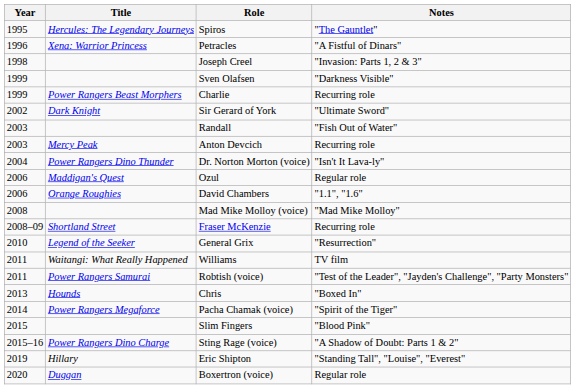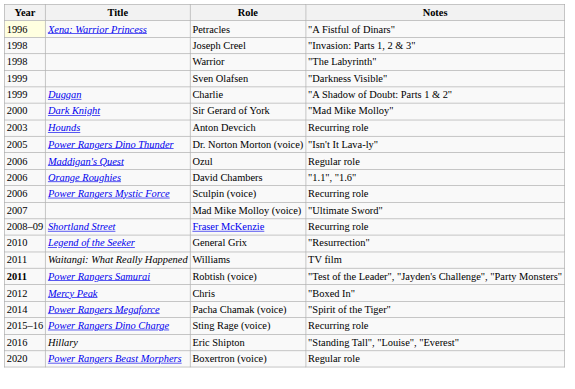 <table class="wikitable sortable">
 <tr>
 <th>Year</th>
 <th>Title</th>
 <th>Role</th>
 <th class="unsortable">Notes</th>
 </tr>
 <tr>
-<td>1995</td>
-<td><em><a href='#'>Hercules: The Legendary Journeys</a></em></td>
-<td>Spiros</td>
-<td>"<a href='#'>The Gauntlet</a>"</td>
-</tr>
-<tr>
-<td>1996</td>
+<td style="background: lightyellow;">1996</td>
 <td><em><a href='#'>Xena: Warrior Princess</a></em></td>
 <td>Petracles</td>
 <td>"A Fistful of Dinars"</td>
 </tr>
 <tr>
 <td>1998</td>
 <td><em></em></td>
 <td>Joseph Creel</td>
 <td>"Invasion: Parts 1, 2 & 3"</td>
 </tr>
 <tr>
+<td>1998</td>
+<td><em></em></td>
+<td>Warrior</td>
+<td>"The Labyrinth"</td>
+</tr>
+<tr>
 <td>1999</td>
 <td><em></em></td>
 <td>Sven Olafsen</td>
 <td>"Darkness Visible"</td>
 </tr>
 <tr>
 <td>1999</td>
-<td><em><a href='#'>Power Rangers Beast Morphers</a></em></td>
+<td><em><a href='#'>Duggan</a></em></td>
 <td>Charlie</td>
-<td>Recurring role</td>
+<td>"A Shadow of Doubt: Parts 1 & 2"</td>
 </tr>
 <tr>
-<td>2002</td>
+<td>2000</td>
 <td><em><a href='#'>Dark Knight</a></em></td>
 <td>Sir Gerard of York</td>
-<td>"Ultimate Sword"</td>
+<td>"Mad Mike Molloy"</td>
 </tr>
 <tr>
 <td>2003</td>
-<td><em></em></td>
-<td>Randall</td>
-<td>"Fish Out of Water"</td>
-</tr>
-<tr>
-<td>2003</td>
-<td><em><a href='#'>Mercy Peak</a></em></td>
+<td><em><a href='#'>Hounds</a></em></td>
 <td>Anton Devcich</td>
 <td>Recurring role</td>
 </tr>
 <tr>
-<td>2004</td>
+<td>2005</td>
 <td><em><a href='#'>Power Rangers Dino Thunder</a></em></td>
 <td>Dr. Norton Morton (voice)</td>
 <td>"Isn't It Lava-ly"</td>
 </tr>
 <tr>
 <td>2006</td>
 <td><em><a href='#'>Maddigan's Quest</a></em></td>
 <td>Ozul</td>
 <td>Regular role</td>
 </tr>
 <tr>
 <td>2006</td>
 <td><em><a href='#'>Orange Roughies</a></em></td>
 <td>David Chambers</td>
 <td>"1.1", "1.6"</td>
 </tr>
 <tr>
-<td>2008</td>
+<td>2006</td>
+<td><em><a href='#'>Power Rangers Mystic Force</a></em></td>
+<td>Sculpin (voice)</td>
+<td>Recurring role</td>
+</tr>
+<tr>
+<td>2007</td>
 <td><em></em></td>
 <td>Mad Mike Molloy (voice)</td>
-<td>"Mad Mike Molloy"</td>
+<td>"Ultimate Sword"</td>
 </tr>
 <tr>
 <td>2008–09</td>
 <td><em><a href='#'>Shortland Street</a></em></td>
 <td><a href='#'>Fraser McKenzie</a></td>
 <td>Recurring role</td>
 </tr>
 <tr>
 <td>2010</td>
 <td><em><a href='#'>Legend of the Seeker</a></em></td>
 <td>General Grix</td>
 <td>"Resurrection"</td>
 </tr>
 <tr>
 <td>2011</td>
 <td><em>Waitangi: What Really Happened</em></td>
 <td>Williams</td>
 <td>TV film</td>
 </tr>
 <tr>
-<td>2011</td>
+<td><strong>2011</strong></td>
 <td><em><a href='#'>Power Rangers Samurai</a></em></td>
 <td>Robtish (voice)</td>
 <td>"Test of the Leader", "Jayden's Challenge", "Party Monsters"</td>
 </tr>
 <tr>
-<td>2013</td>
-<td><em><a href='#'>Hounds</a></em></td>
+<td>2012</td>
+<td><em><a href='#'>Mercy Peak</a></em></td>
 <td>Chris</td>
 <td>"Boxed In"</td>
 </tr>
 <tr>
 <td>2014</td>
 <td><em><a href='#'>Power Rangers Megaforce</a></em></td>
 <td>Pacha Chamak (voice)</td>
 <td>"Spirit of the Tiger"</td>
 </tr>
 <tr>
-<td>2015</td>
-<td><em></em></td>
-<td>Slim Fingers</td>
-<td>"Blood Pink"</td>
-</tr>
-<tr>
 <td>2015–16</td>
 <td><em><a href='#'>Power Rangers Dino Charge</a></em></td>
 <td>Sting Rage (voice)</td>
-<td>"A Shadow of Doubt: Parts 1 & 2"</td>
+<td>Recurring role</td>
 </tr>
 <tr>
-<td>2019</td>
+<td>2016</td>
 <td><em>Hillary</em></td>
 <td>Eric Shipton</td>
 <td>"Standing Tall", "Louise", "Everest"</td>
 </tr>
 <tr>
 <td>2020</td>
-<td><em><a href='#'>Duggan</a></em></td>
+<td><em><a href='#'>Power Rangers Beast Morphers</a></em></td>
 <td>Boxertron (voice)</td>
 <td>Regular role</td>
 </tr>
 </table>
